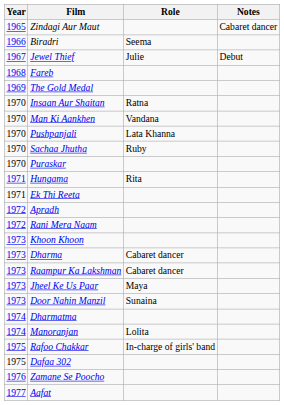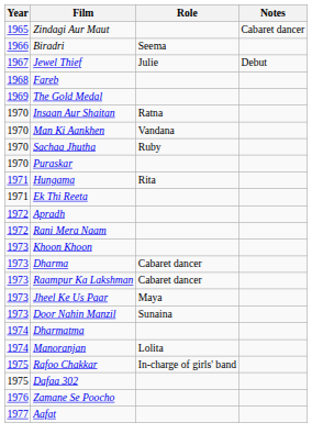 <table class="wikitable">
 <tr>
 <th>Year</th>
 <th>Film</th>
 <th>Role</th>
 <th>Notes</th>
 </tr>
 <tr>
 <td><a href='#'>1965</a></td>
 <td><em>Zindagi Aur Maut</em></td>
 <td></td>
 <td>Cabaret dancer</td>
 </tr>
 <tr>
 <td><a href='#'>1966</a></td>
 <td><em>Biradri</em></td>
 <td>Seema</td>
 <td></td>
 </tr>
 <tr>
 <td><a href='#'>1967</a></td>
 <td><em><a href='#'>Jewel Thief</a></em></td>
 <td>Julie</td>
 <td>Debut</td>
 </tr>
 <tr>
 <td><a href='#'>1968</a></td>
 <td><em><a href='#'>Fareb</a></em></td>
 <td></td>
 <td></td>
 </tr>
 <tr>
 <td><a href='#'>1969</a></td>
 <td><em><a href='#'>The Gold Medal</a></em></td>
 <td></td>
 <td></td>
 </tr>
 <tr>
 <td>1970</td>
 <td><em><a href='#'>Insaan Aur Shaitan</a></em></td>
 <td>Ratna</td>
 <td></td>
 </tr>
 <tr>
 <td>1970</td>
 <td><em><a href='#'>Man Ki Aankhen</a></em></td>
 <td>Vandana</td>
-<td></td>
-</tr>
-<tr>
-<td>1970</td>
-<td><em><a href='#'>Pushpanjali</a></em></td>
-<td>Lata Khanna</td>
 <td></td>
 </tr>
 <tr>
 <td>1970</td>
 <td><em><a href='#'>Sachaa Jhutha</a></em></td>
 <td>Ruby</td>
 <td></td>
 </tr>
 <tr>
 <td>1970</td>
 <td><em><a href='#'>Puraskar</a></em></td>
 <td></td>
 <td></td>
 </tr>
 <tr>
 <td><a href='#'>1971</a></td>
 <td><em><a href='#'>Hungama</a></em></td>
 <td>Rita</td>
 <td></td>
 </tr>
 <tr>
 <td>1971</td>
 <td><em><a href='#'>Ek Thi Reeta</a></em></td>
 <td></td>
 <td></td>
 </tr>
 <tr>
 <td><a href='#'>1972</a></td>
 <td><em><a href='#'>Apradh</a></em></td>
 <td></td>
 <td></td>
 </tr>
 <tr>
 <td><a href='#'>1972</a></td>
 <td><em><a href='#'>Rani Mera Naam</a></em></td>
 <td></td>
 <td></td>
 </tr>
 <tr>
 <td><a href='#'>1973</a></td>
 <td><em><a href='#'>Khoon Khoon</a></em></td>
 <td></td>
 <td></td>
 </tr>
 <tr>
 <td><a href='#'>1973</a></td>
 <td><em><a href='#'>Dharma</a></em></td>
 <td>Cabaret dancer</td>
 <td></td>
 </tr>
 <tr>
 <td><a href='#'>1973</a></td>
 <td><em><a href='#'>Raampur Ka Lakshman</a></em></td>
 <td>Cabaret dancer</td>
 <td></td>
 </tr>
 <tr>
 <td><a href='#'>1973</a></td>
 <td><em><a href='#'>Jheel Ke Us Paar</a></em></td>
 <td>Maya</td>
 <td></td>
 </tr>
 <tr>
 <td><a href='#'>1973</a></td>
 <td><em><a href='#'>Door Nahin Manzil</a></em></td>
 <td>Sunaina</td>
 <td></td>
 </tr>
 <tr>
 <td><a href='#'>1974</a></td>
 <td><em><a href='#'>Dharmatma</a></em></td>
 <td></td>
 <td></td>
 </tr>
 <tr>
 <td><a href='#'>1974</a></td>
 <td><em><a href='#'>Manoranjan</a></em></td>
 <td>Lolita</td>
 <td></td>
 </tr>
 <tr>
 <td><a href='#'>1975</a></td>
 <td><em><a href='#'>Rafoo Chakkar</a></em></td>
 <td>In-charge of girls' band</td>
 <td></td>
 </tr>
 <tr>
 <td>1975</td>
 <td><em><a href='#'>Dafaa 302</a></em></td>
 <td></td>
 <td></td>
 </tr>
 <tr>
 <td><a href='#'>1976</a></td>
 <td><em><a href='#'>Zamane Se Poocho</a></em></td>
 <td></td>
 <td></td>
 </tr>
 <tr>
 <td><a href='#'>1977</a></td>
 <td><em><a href='#'>Aafat</a></em></td>
 <td></td>
 <td></td>
 </tr>
 </table>
